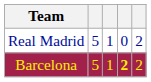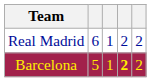 <table class=" wikitable">
 <tr>
 <th>Team</th>
 <th></th>
 <th></th>
 <th></th>
 <th></th>
 </tr>
 <tr style="background:#d0e7ff; color:#000c99; text-align:center; background:#fff;">
 <td>Real Madrid</td>
-<td>5</td>
+<td>6</td>
 <td>1</td>
-<td>0</td>
+<td>2</td>
 <td>2</td>
 </tr>
 <tr style="background:gold; color:#fff000; text-align:center; background:#a2214b;">
 <td>Barcelona</td>
 <td>5</td>
 <td>1</td>
 <td><strong>2</strong></td>
 <td>2</td>
 </tr>
 </table>
